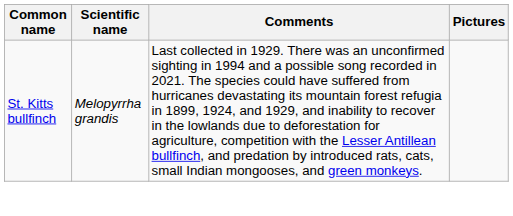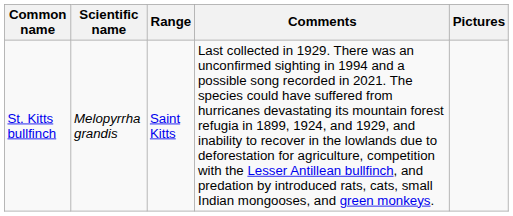 <table class="wikitable sortable">
 <tr>
 <th>Common name</th>
 <th>Scientific name</th>
+<th>Range</th>
 <th class="unsortable">Comments</th>
 <th>Pictures</th>
 </tr>
 <tr>
 <td><a href='#'>St. Kitts bullfinch</a></td>
 <td><em>Melopyrrha grandis</em></td>
+<td><a href='#'>Saint Kitts</a></td>
 <td>Last collected in 1929. There was an unconfirmed sighting in 1994 and a possible song recorded in 2021. The species could have suffered from hurricanes devastating its mountain forest refugia in 1899, 1924, and 1929, and inability to recover in the lowlands due to deforestation for agriculture, competition with the <a href='#'>Lesser Antillean bullfinch</a>, and predation by introduced rats, cats, small Indian mongooses, and <a href='#'>green monkeys</a>.</td>
 <td></td>
 </tr>
 </table>
